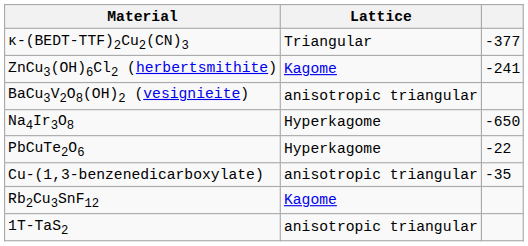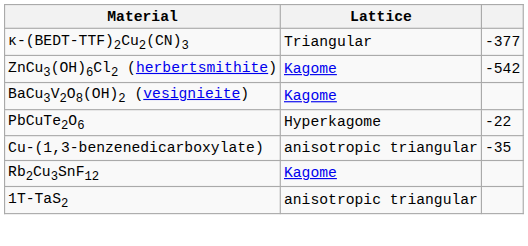 <table class="wikitable">
 <tr>
 <th>Material</th>
 <th>Lattice</th>
 <th></th>
 </tr>
 <tr>
 <td>κ-(BEDT-TTF)<sub>2</sub>Cu<sub>2</sub>(CN)<sub>3</sub></td>
 <td>Triangular</td>
 <td>-377</td>
 </tr>
 <tr>
 <td>ZnCu<sub>3</sub>(OH)<sub>6</sub>Cl<sub>2</sub> (<a href='#'>herbertsmithite</a>)</td>
 <td><a href='#'>Kagome</a></td>
-<td>-241</td>
+<td>-542</td>
 </tr>
 <tr>
 <td>BaCu<sub>3</sub>V<sub>2</sub>O<sub>8</sub>(OH)<sub>2</sub> (<a href='#'>vesignieite</a>)</td>
-<td>anisotropic triangular</td>
+<td><a href='#'>Kagome</a></td>
 <td></td>
-</tr>
-<tr>
-<td>Na<sub>4</sub>Ir<sub>3</sub>O<sub>8</sub></td>
-<td>Hyperkagome</td>
-<td>-650</td>
 </tr>
 <tr>
 <td>PbCuTe<sub>2</sub>O<sub>6</sub></td>
 <td>Hyperkagome</td>
 <td>-22</td>
 </tr>
 <tr>
 <td>Cu-(1,3-benzenedicarboxylate)</td>
 <td>anisotropic triangular</td>
 <td>-35</td>
 </tr>
 <tr>
 <td>Rb<sub>2</sub>Cu<sub>3</sub>SnF<sub>12</sub></td>
 <td><a href='#'>Kagome</a></td>
 <td></td>
 </tr>
 <tr>
 <td>1T-TaS<sub>2</sub></td>
 <td>anisotropic triangular</td>
 <td></td>
 </tr>
 </table>
